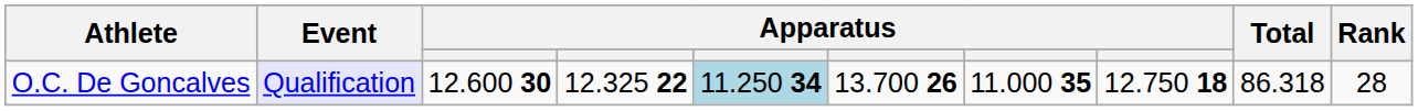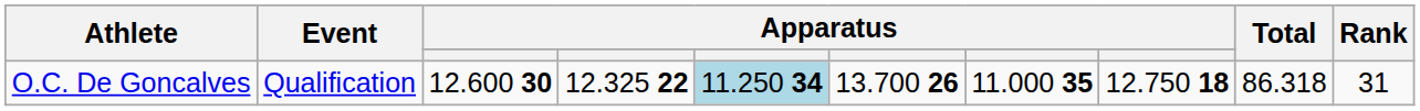 <table class="wikitable" style="font-size:90%">
 <tr>
 <th rowspan=2>Athlete</th>
 <th rowspan=2>Event</th>
 <th colspan =6>Apparatus</th>
 <th rowspan=2>Total</th>
 <th rowspan=2>Rank</th>
 </tr>
 <tr style="font-size:95%">
 <th></th>
 <th></th>
 <th></th>
 <th></th>
 <th></th>
 <th></th>
 </tr>
 <tr align=center>
 <td align=left><a href='#'>O.C. De Goncalves</a></td>
-<td align=left style="background: lavender;"><a href='#'>Qualification</a></td>
+<td align=left><a href='#'>Qualification</a></td>
 <td>12.600	<strong>30		</strong></td>
 <td>12.325	<strong>22</strong></td>
 <td style="background: lightblue;">11.250	<strong>34</strong></td>
 <td>13.700	<strong>26</strong></td>
 <td>11.000	<strong>35</strong></td>
 <td>12.750	<strong>18</strong></td>
 <td>86.318</td>
-<td>28</td>
+<td>31</td>
 </tr>
 </table>
